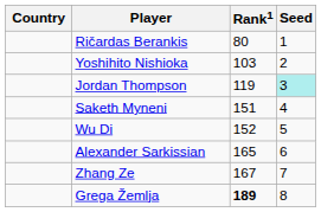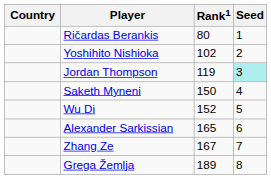 <table class="sortable wikitable">
 <tr>
 <th width="70">Country</th>
 <th width="175">Player</th>
 <th>Rank<sup>1</sup></th>
 <th>Seed</th>
 </tr>
 <tr>
 <td></td>
 <td><a href='#'>Ričardas Berankis</a></td>
 <td>80</td>
 <td>1</td>
 </tr>
 <tr>
 <td></td>
 <td><a href='#'>Yoshihito Nishioka</a></td>
-<td>103</td>
+<td>102</td>
 <td>2</td>
 </tr>
 <tr>
 <td></td>
 <td><a href='#'>Jordan Thompson</a></td>
 <td>119</td>
 <td style="background: paleturquoise;">3</td>
 </tr>
 <tr>
 <td></td>
 <td><a href='#'>Saketh Myneni</a></td>
-<td>151</td>
+<td>150</td>
 <td>4</td>
 </tr>
 <tr>
 <td></td>
 <td><a href='#'>Wu Di</a></td>
 <td>152</td>
 <td>5</td>
 </tr>
 <tr>
 <td></td>
 <td><a href='#'>Alexander Sarkissian</a></td>
 <td>165</td>
 <td>6</td>
 </tr>
 <tr>
 <td></td>
 <td><a href='#'>Zhang Ze</a></td>
 <td>167</td>
 <td>7</td>
 </tr>
 <tr>
 <td></td>
 <td><a href='#'>Grega Žemlja</a></td>
-<td><strong>189</strong></td>
+<td>189</td>
 <td>8</td>
 </tr>
 </table>
